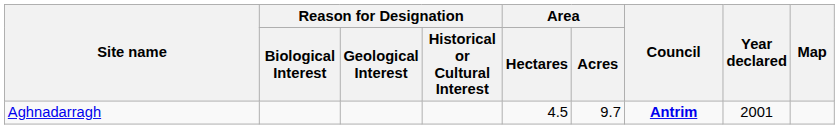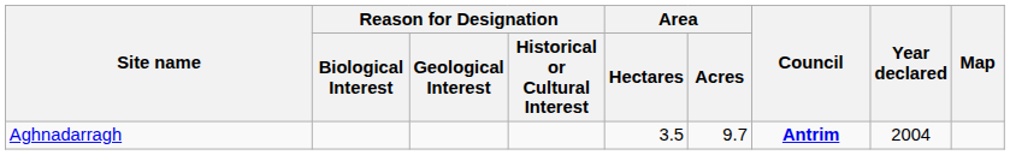 <table class="wikitable">
 <tr>
 <th style="width:270px" rowspan="2">Site name</th>
 <th style="width:160px" colspan="3">Reason for Designation</th>
 <th style="width:100px" colspan="2">Area</th>
 <th style="width:100px" rowspan="2">Council</th>
 <th style="width:60px" rowspan="2">Year declared</th>
 <th style="width:40px" rowspan="2">Map</th>
 </tr>
 <tr>
 <th style="width:80px">Biological Interest</th>
 <th style="width:80px">Geological Interest</th>
 <th style="width:80px">Historical or Cultural Interest</th>
 <th style="width:50px">Hectares</th>
 <th style="width:50px">Acres</th>
 </tr>
 <tr>
 <td><a href='#'>Aghnadarragh</a></td>
 <td align="center"> </td>
 <td align="center"></td>
 <td align="center"> </td>
-<td align="right">4.5</td>
+<td align="right">3.5</td>
 <td align="right">9.7</td>
 <td align="center"><strong><a href='#'>Antrim</a></strong></td>
-<td align="center">2001</td>
+<td align="center">2004</td>
 <td align="center"></td>
 </tr>
 </table>
